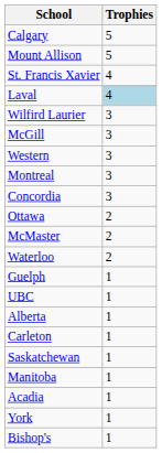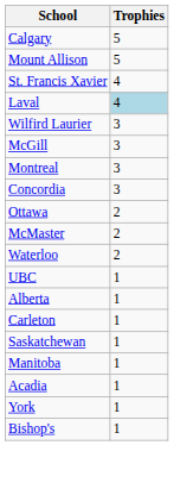 <table class="wikitable sortable">
 <tr>
 <th>School</th>
 <th>Trophies</th>
 </tr>
 <tr>
 <td><a href='#'>Calgary</a></td>
 <td>5</td>
 </tr>
 <tr>
 <td><a href='#'>Mount Allison</a></td>
 <td>5</td>
 </tr>
 <tr>
 <td><a href='#'>St. Francis Xavier</a></td>
 <td>4</td>
 </tr>
 <tr>
 <td><a href='#'>Laval</a></td>
 <td style="background: lightblue;">4</td>
 </tr>
 <tr>
 <td><a href='#'>Wilfird Laurier</a></td>
 <td>3</td>
 </tr>
 <tr>
 <td><a href='#'>McGill</a></td>
 <td>3</td>
 </tr>
 <tr>
-<td><a href='#'>Western</a></td>
-<td>3</td>
-</tr>
-<tr>
 <td><a href='#'>Montreal</a></td>
 <td>3</td>
 </tr>
 <tr>
 <td><a href='#'>Concordia</a></td>
 <td>3</td>
 </tr>
 <tr>
 <td><a href='#'>Ottawa</a></td>
 <td>2</td>
 </tr>
 <tr>
 <td><a href='#'>McMaster</a></td>
 <td>2</td>
 </tr>
 <tr>
 <td><a href='#'>Waterloo</a></td>
 <td>2</td>
-</tr>
-<tr>
-<td><a href='#'>Guelph</a></td>
-<td>1</td>
 </tr>
 <tr>
 <td><a href='#'>UBC</a></td>
 <td>1</td>
 </tr>
 <tr>
 <td><a href='#'>Alberta</a></td>
 <td>1</td>
 </tr>
 <tr>
 <td><a href='#'>Carleton</a></td>
 <td>1</td>
 </tr>
 <tr>
 <td><a href='#'>Saskatchewan</a></td>
 <td>1</td>
 </tr>
 <tr>
 <td><a href='#'>Manitoba</a></td>
 <td>1</td>
 </tr>
 <tr>
 <td><a href='#'>Acadia</a></td>
 <td>1</td>
 </tr>
 <tr>
 <td><a href='#'>York</a></td>
 <td>1</td>
 </tr>
 <tr>
 <td><a href='#'>Bishop's</a></td>
 <td>1</td>
 </tr>
 </table>
